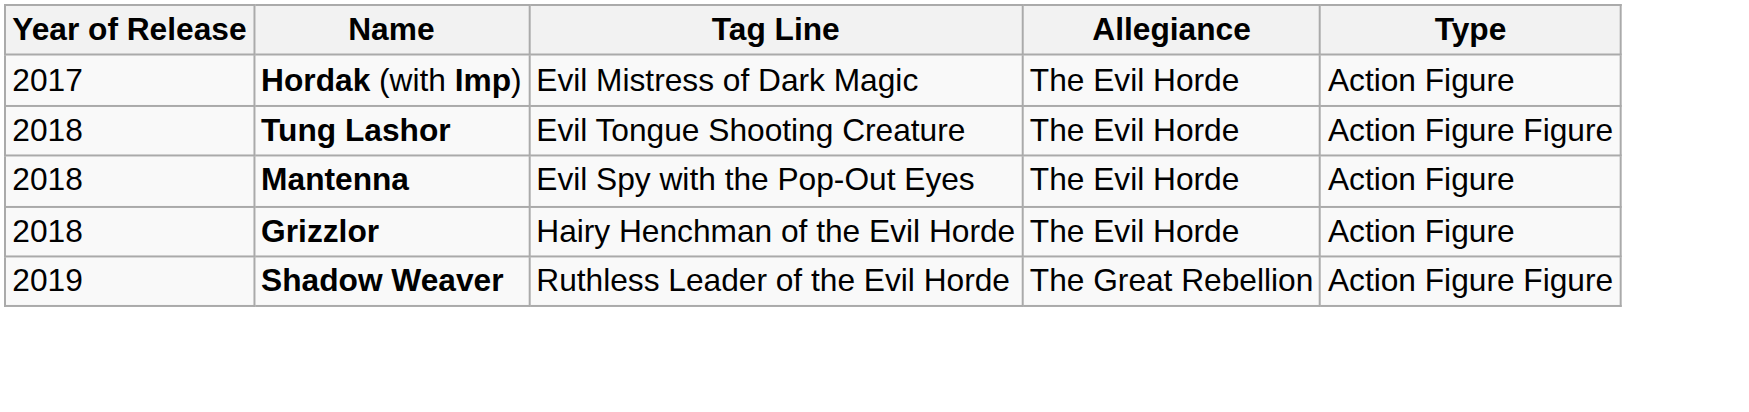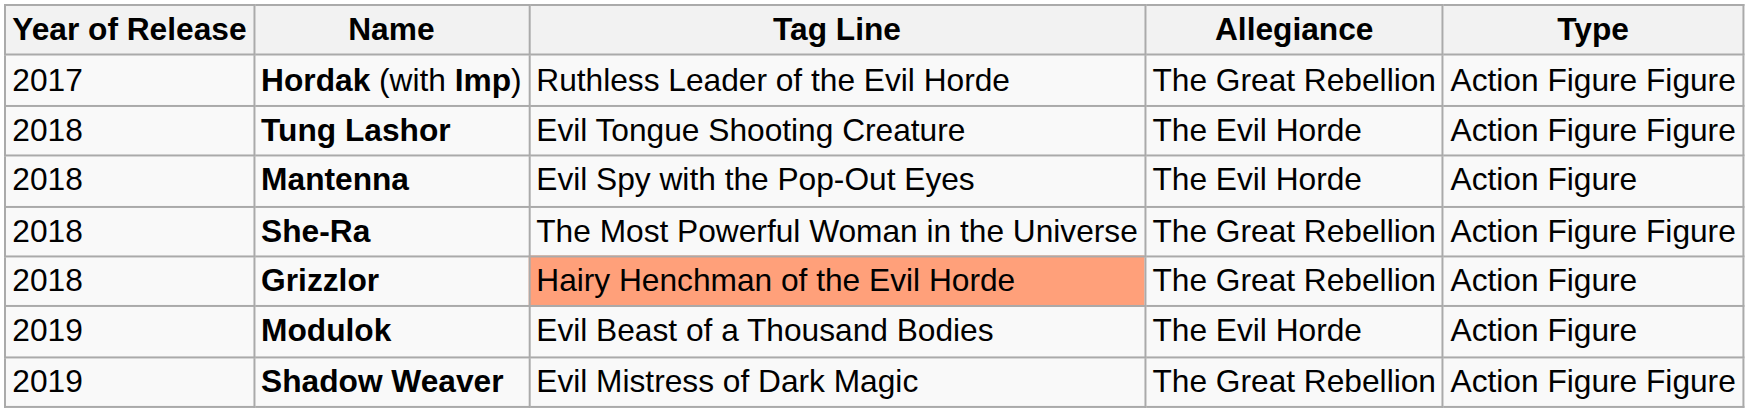 <table class="wikitable">
 <tr>
 <th>Year of Release</th>
 <th>Name</th>
 <th>Tag Line</th>
 <th>Allegiance</th>
 <th>Type</th>
 </tr>
 <tr>
 <td>2017</td>
 <td><strong>Hordak</strong> (with <strong>Imp</strong>)</td>
-<td>Evil Mistress of Dark Magic</td>
-<td>The Evil Horde</td>
-<td>Action Figure</td>
+<td>Ruthless Leader of the Evil Horde</td>
+<td>The Great Rebellion</td>
+<td>Action Figure Figure</td>
 </tr>
 <tr>
 <td>2018</td>
 <td><strong>Tung Lashor</strong></td>
 <td>Evil Tongue Shooting Creature</td>
 <td>The Evil Horde</td>
 <td>Action Figure Figure</td>
 </tr>
 <tr>
 <td>2018</td>
 <td><strong> Mantenna</strong></td>
 <td>Evil Spy with the Pop-Out Eyes</td>
 <td>The Evil Horde</td>
 <td>Action Figure</td>
 </tr>
 <tr>
 <td>2018</td>
+<td><strong>She-Ra</strong></td>
+<td>The Most Powerful Woman in the Universe</td>
+<td>The Great Rebellion</td>
+<td>Action Figure Figure</td>
+</tr>
+<tr>
+<td>2018</td>
 <td><strong>Grizzlor</strong></td>
-<td>Hairy Henchman of the Evil Horde</td>
+<td style="background: lightsalmon;">Hairy Henchman of the Evil Horde</td>
+<td>The Great Rebellion</td>
+<td>Action Figure</td>
+</tr>
+<tr>
+<td>2019</td>
+<td><strong>Modulok</strong></td>
+<td>Evil Beast of a Thousand Bodies</td>
 <td>The Evil Horde</td>
 <td>Action Figure</td>
 </tr>
 <tr>
 <td>2019</td>
 <td><strong>Shadow Weaver</strong></td>
-<td>Ruthless Leader of the Evil Horde</td>
+<td>Evil Mistress of Dark Magic</td>
 <td>The Great Rebellion</td>
 <td>Action Figure Figure</td>
 </tr>
 </table>
